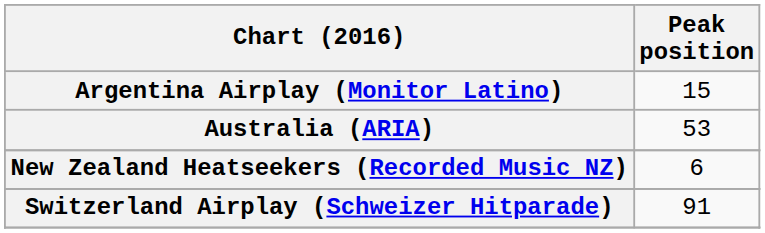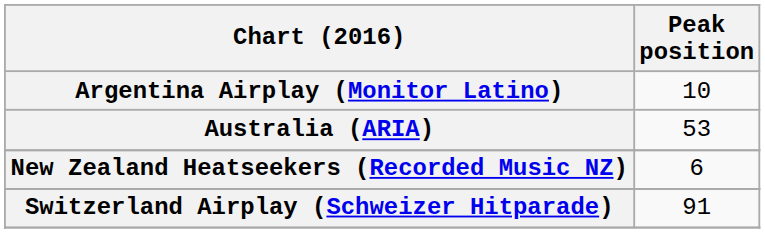 <table class="wikitable sortable plainrowheaders" style="text-align:center">
 <tr>
 <th scope="col">Chart (2016)</th>
 <th scope="col">Peak<br>position</th>
 </tr>
 <tr>
 <th scope="row">Argentina Airplay (<a href='#'>Monitor Latino</a>)</th>
-<td>15</td>
+<td>10</td>
 </tr>
 <tr>
 <th scope="row">Australia (<a href='#'>ARIA</a>)</th>
 <td>53</td>
 </tr>
 <tr>
 </tr>
 <tr>
 </tr>
 <tr>
 </tr>
 <tr>
 </tr>
 <tr>
 </tr>
 <tr>
 <th scope="row">New Zealand Heatseekers (<a href='#'>Recorded Music NZ</a>)</th>
 <td>6</td>
 </tr>
 <tr>
 </tr>
 <tr>
 <th scope="row">Switzerland Airplay (<a href='#'>Schweizer Hitparade</a>)</th>
 <td>91</td>
 </tr>
 <tr>
 </tr>
 <tr>
 </tr>
 <tr>
 </tr>
 <tr>
 </tr>
 <tr>
 </tr>
 <tr>
 </tr>
 </table>
